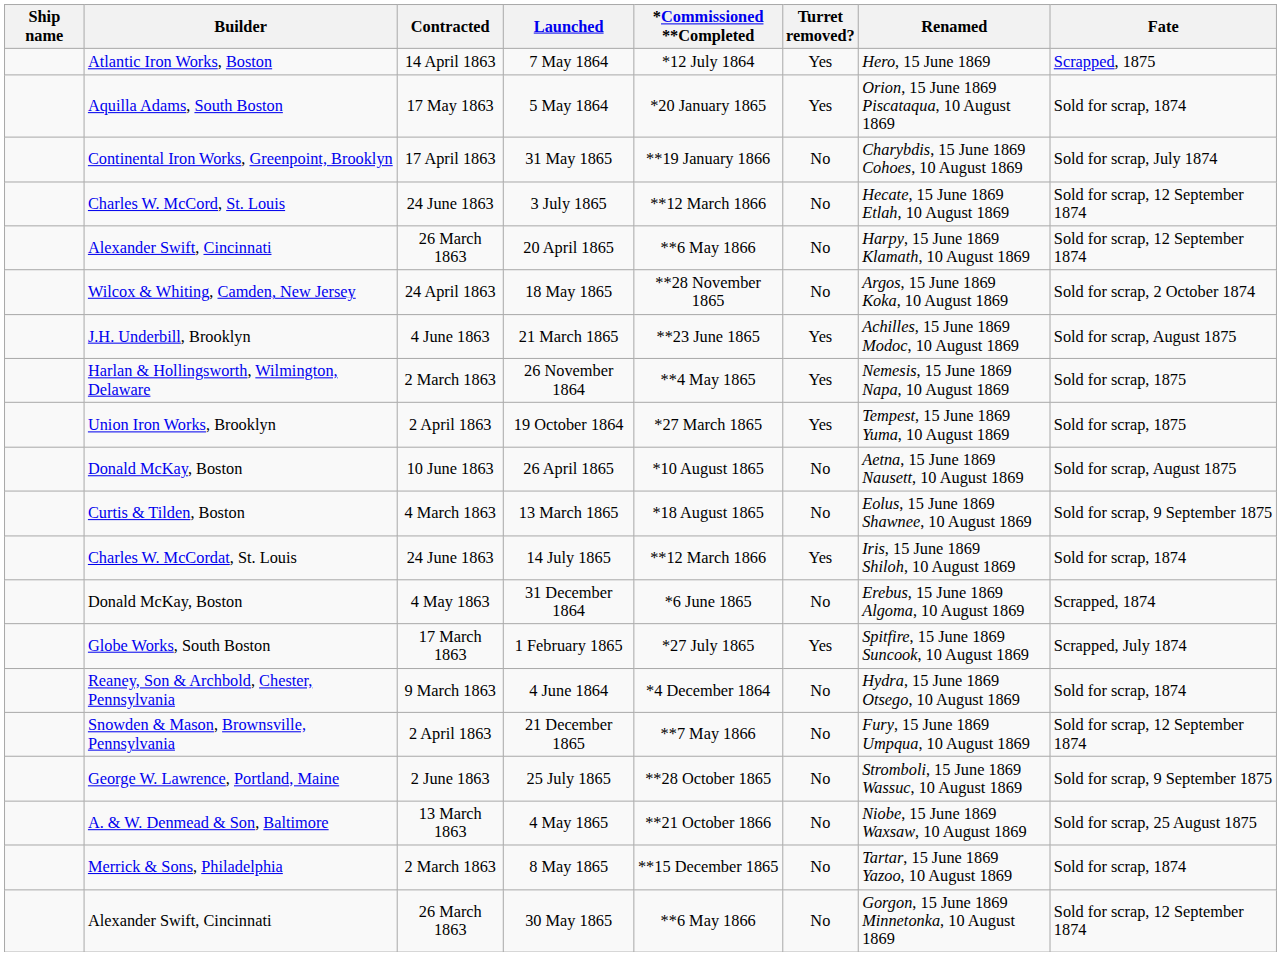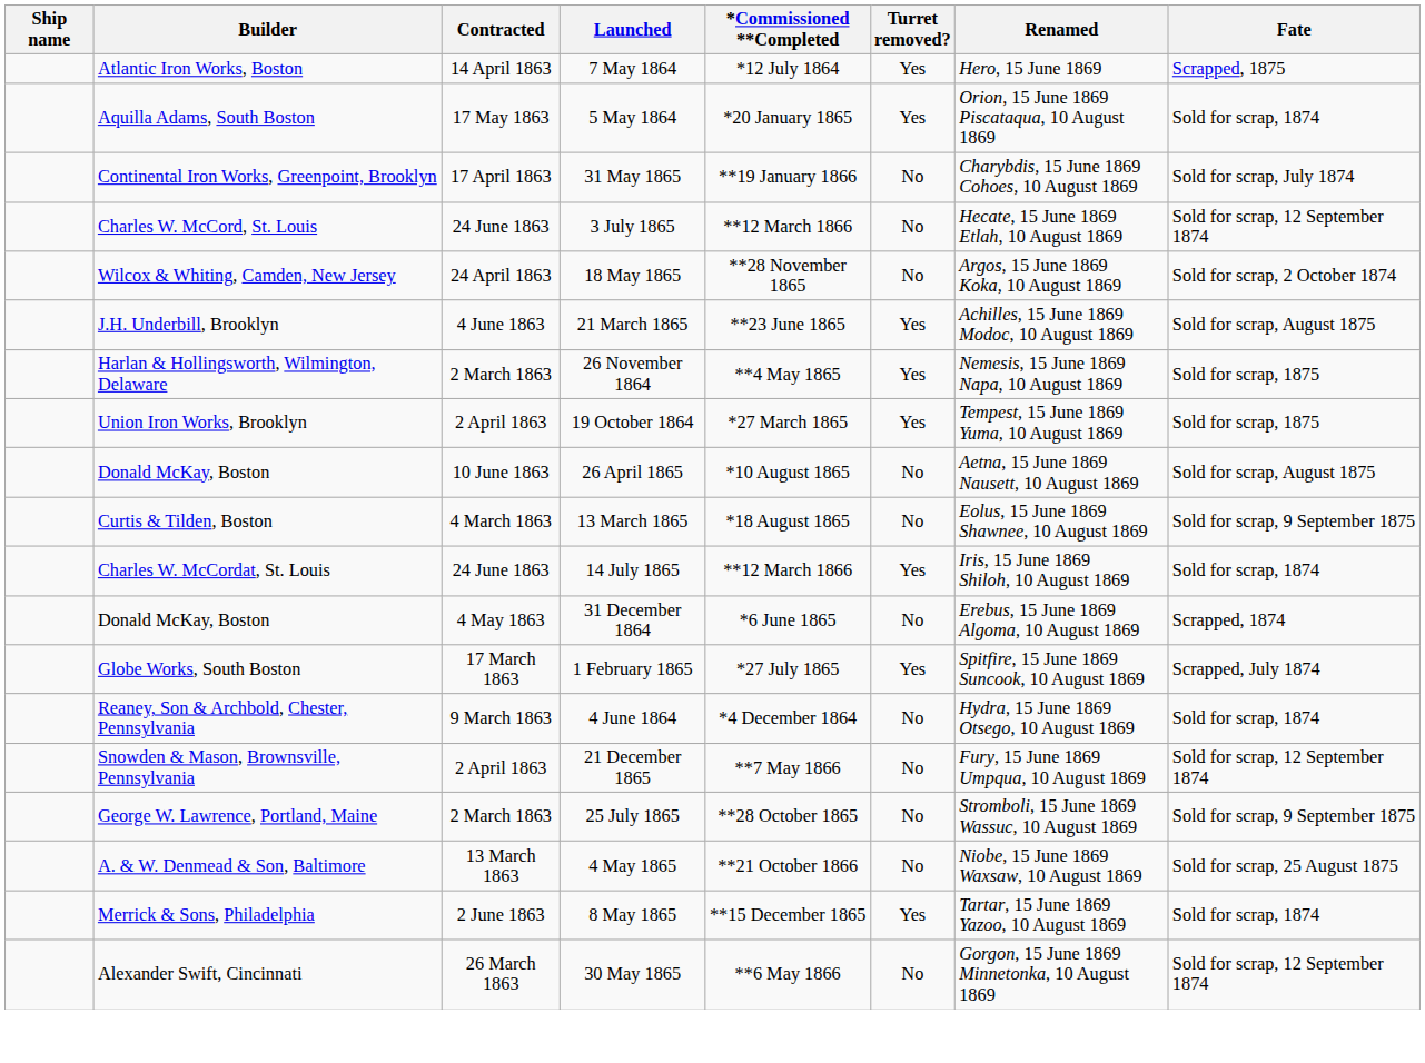 <table class="wikitable plainrowheaders">
 <tr>
 <th scope="col">Ship name</th>
 <th scope="col">Builder</th>
 <th scope="col">Contracted</th>
 <th scope="col"><a href='#'>Launched</a></th>
 <th scope="col">*<a href='#'>Commissioned</a><br>**Completed</th>
 <th scope="col">Turret<br> removed?</th>
 <th scope="col">Renamed</th>
 <th scope="col">Fate</th>
 </tr>
 <tr>
 <td scope="row"></td>
 <td><a href='#'>Atlantic Iron Works</a>, <a href='#'>Boston</a></td>
 <td align=center>14 April 1863</td>
 <td align=center>7 May 1864</td>
 <td align=center>*12 July 1864</td>
 <td align=center>Yes</td>
 <td><em>Hero</em>, 15 June 1869</td>
 <td><a href='#'>Scrapped</a>, 1875</td>
 </tr>
 <tr>
 <td scope="row"></td>
 <td><a href='#'>Aquilla Adams</a>, <a href='#'>South Boston</a></td>
 <td align=center>17 May 1863</td>
 <td align=center>5 May 1864</td>
 <td align=center>*20 January 1865</td>
 <td align=center>Yes</td>
 <td><em>Orion</em>, 15 June 1869<br><em>Piscataqua</em>, 10 August 1869</td>
 <td>Sold for scrap, 1874</td>
 </tr>
 <tr>
 <td scope="row"></td>
 <td><a href='#'>Continental Iron Works</a>, <a href='#'>Greenpoint, Brooklyn</a></td>
 <td align=center>17 April 1863</td>
 <td align=center>31 May 1865</td>
 <td align=center>**19 January 1866</td>
 <td align=center>No</td>
 <td><em>Charybdis</em>, 15 June 1869<br><em>Cohoes</em>, 10 August 1869</td>
 <td>Sold for scrap, July 1874</td>
 </tr>
 <tr>
 <td scope="row"></td>
 <td><a href='#'>Charles W. McCord</a>, <a href='#'>St. Louis</a></td>
 <td align=center>24 June 1863</td>
 <td align=center>3 July 1865</td>
 <td align=center>**12 March 1866</td>
 <td align=center>No</td>
 <td><em>Hecate</em>, 15 June 1869<br><em>Etlah</em>, 10 August 1869</td>
-<td>Sold for scrap, 12 September 1874</td>
-</tr>
-<tr>
-<td scope="row"></td>
-<td><a href='#'>Alexander Swift</a>, <a href='#'>Cincinnati</a></td>
-<td align=center>26 March 1863</td>
-<td align=center>20 April 1865</td>
-<td align=center>**6 May 1866</td>
-<td align=center>No</td>
-<td><em>Harpy</em>, 15 June 1869<br><em>Klamath</em>, 10 August 1869</td>
 <td>Sold for scrap, 12 September 1874</td>
 </tr>
 <tr>
 <td scope="row"></td>
 <td><a href='#'>Wilcox & Whiting</a>, <a href='#'>Camden, New Jersey</a></td>
 <td align=center>24 April 1863</td>
 <td align=center>18 May 1865</td>
 <td align=center>**28 November 1865</td>
 <td align=center>No</td>
 <td><em>Argos</em>, 15 June 1869<br><em>Koka</em>, 10 August 1869</td>
 <td>Sold for scrap, 2 October 1874</td>
 </tr>
 <tr>
 <td scope="row"></td>
 <td><a href='#'>J.H. Underbill</a>, Brooklyn</td>
 <td align=center>4 June 1863</td>
 <td align=center>21 March 1865</td>
 <td align=center>**23 June 1865</td>
 <td align=center>Yes</td>
 <td><em>Achilles</em>, 15 June 1869<br><em>Modoc</em>, 10 August 1869</td>
 <td>Sold for scrap, August 1875</td>
 </tr>
 <tr>
 <td scope="row"></td>
 <td><a href='#'>Harlan & Hollingsworth</a>, <a href='#'>Wilmington, Delaware</a></td>
 <td align=center>2 March 1863</td>
 <td align=center>26 November 1864</td>
 <td align=center>**4 May 1865</td>
 <td align=center>Yes</td>
 <td><em>Nemesis</em>, 15 June 1869<br><em>Napa</em>, 10 August 1869</td>
 <td>Sold for scrap, 1875</td>
 </tr>
 <tr>
 <td scope="row"></td>
 <td><a href='#'>Union Iron Works</a>, Brooklyn</td>
 <td align=center>2 April 1863</td>
 <td align=center>19 October 1864</td>
 <td align=center>*27 March 1865</td>
 <td align=center>Yes</td>
 <td><em>Tempest</em>, 15 June 1869<br><em>Yuma</em>, 10 August 1869</td>
 <td>Sold for scrap, 1875</td>
 </tr>
 <tr>
 <td scope="row"></td>
 <td><a href='#'>Donald McKay</a>, Boston</td>
 <td align=center>10 June 1863</td>
 <td align=center>26 April 1865</td>
 <td align=center>*10 August 1865</td>
 <td align=center>No</td>
 <td><em>Aetna</em>, 15 June 1869<br><em>Nausett</em>, 10 August 1869</td>
 <td>Sold for scrap, August 1875</td>
 </tr>
 <tr>
 <td scope="row"></td>
 <td><a href='#'>Curtis & Tilden</a>, Boston</td>
 <td align=center>4 March 1863</td>
 <td align=center>13 March 1865</td>
 <td align=center>*18 August 1865</td>
 <td align=center>No</td>
 <td><em>Eolus</em>, 15 June 1869<br><em>Shawnee</em>, 10 August 1869</td>
 <td>Sold for scrap, 9 September 1875</td>
 </tr>
 <tr>
 <td scope="row"></td>
 <td><a href='#'>Charles W. McCordat</a>, St. Louis</td>
 <td align=center>24 June 1863</td>
 <td align=center>14 July 1865</td>
 <td align=center>**12 March 1866</td>
 <td align=center>Yes</td>
 <td><em>Iris</em>, 15 June 1869<br><em>Shiloh</em>, 10 August 1869</td>
 <td>Sold for scrap, 1874</td>
 </tr>
 <tr>
 <td scope="row"></td>
 <td>Donald McKay, Boston</td>
 <td align=center>4 May 1863</td>
 <td align=center>31 December 1864</td>
 <td align=center>*6 June 1865</td>
 <td align=center>No</td>
 <td><em>Erebus</em>, 15 June 1869<br><em>Algoma</em>, 10 August 1869</td>
 <td>Scrapped, 1874</td>
 </tr>
 <tr>
 <td scope="row"></td>
 <td><a href='#'>Globe Works</a>, South Boston</td>
 <td align=center>17 March 1863</td>
 <td align=center>1 February 1865</td>
 <td align=center>*27 July 1865</td>
 <td align=center>Yes</td>
 <td><em>Spitfire</em>, 15 June 1869<br><em>Suncook</em>, 10 August 1869</td>
 <td>Scrapped, July 1874</td>
 </tr>
 <tr>
 <td scope="row"></td>
 <td><a href='#'>Reaney, Son & Archbold</a>, <a href='#'>Chester, Pennsylvania</a></td>
 <td align=center>9 March 1863</td>
 <td align=center>4 June 1864</td>
 <td align=center>*4 December 1864</td>
 <td align=center>No</td>
 <td><em>Hydra</em>, 15 June 1869<br><em>Otsego</em>, 10 August 1869</td>
 <td>Sold for scrap, 1874</td>
 </tr>
 <tr>
 <td scope="row"></td>
 <td><a href='#'>Snowden & Mason</a>, <a href='#'>Brownsville, Pennsylvania</a></td>
 <td align=center>2 April 1863</td>
 <td align=center>21 December 1865</td>
 <td align=center>**7 May 1866</td>
 <td align=center>No</td>
 <td><em>Fury</em>, 15 June 1869<br><em>Umpqua</em>, 10 August 1869</td>
 <td>Sold for scrap, 12 September 1874</td>
 </tr>
 <tr>
 <td scope="row"></td>
 <td><a href='#'>George W. Lawrence</a>, <a href='#'>Portland, Maine</a></td>
-<td align=center>2 June 1863</td>
+<td align=center>2 March 1863</td>
 <td align=center>25 July 1865</td>
 <td align=center>**28 October 1865</td>
 <td align=center>No</td>
 <td><em>Stromboli</em>, 15 June 1869<br><em>Wassuc</em>, 10 August 1869</td>
 <td>Sold for scrap, 9 September 1875</td>
 </tr>
 <tr>
 <td scope="row"></td>
 <td><a href='#'>A. & W. Denmead & Son</a>, <a href='#'>Baltimore</a></td>
 <td align=center>13 March 1863</td>
 <td align=center>4 May 1865</td>
 <td align=center>**21 October 1866</td>
 <td align=center>No</td>
 <td><em>Niobe</em>, 15 June 1869<br><em>Waxsaw</em>, 10 August 1869</td>
 <td>Sold for scrap, 25 August 1875</td>
 </tr>
 <tr>
 <td scope="row"></td>
 <td><a href='#'>Merrick & Sons</a>, <a href='#'>Philadelphia</a></td>
-<td align=center>2 March 1863</td>
+<td align=center>2 June 1863</td>
 <td align=center>8 May 1865</td>
 <td align=center>**15 December 1865</td>
-<td align=center>No</td>
+<td align=center>Yes</td>
 <td><em>Tartar</em>, 15 June 1869<br><em>Yazoo</em>, 10 August 1869</td>
 <td>Sold for scrap, 1874</td>
 </tr>
 <tr>
 <td scope="row"></td>
 <td>Alexander Swift, Cincinnati</td>
 <td align=center>26 March 1863</td>
 <td align=center>30 May 1865</td>
 <td align=center>**6 May 1866</td>
 <td align=center>No</td>
 <td><em>Gorgon</em>, 15 June 1869<br><em>Minnetonka</em>, 10 August 1869</td>
 <td>Sold for scrap, 12 September 1874</td>
 </tr>
 </table>
